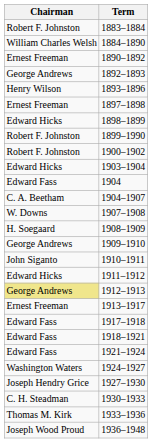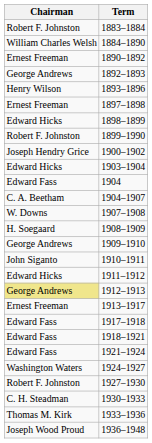 <table class="wikitable">
 <tr>
 <th>Chairman</th>
 <th>Term</th>
 </tr>
 <tr>
 <td>Robert F. Johnston</td>
 <td>1883–1884</td>
 </tr>
 <tr>
 <td>William Charles Welsh</td>
 <td>1884–1890</td>
 </tr>
 <tr>
 <td>Ernest Freeman</td>
 <td>1890–1892</td>
 </tr>
 <tr>
 <td>George Andrews</td>
 <td>1892–1893</td>
 </tr>
 <tr>
 <td>Henry Wilson</td>
 <td>1893–1896</td>
 </tr>
 <tr>
 <td>Ernest Freeman</td>
 <td>1897–1898</td>
 </tr>
 <tr>
 <td>Edward Hicks</td>
 <td>1898–1899</td>
 </tr>
 <tr>
 <td>Robert F. Johnston</td>
 <td>1899–1990</td>
 </tr>
 <tr>
-<td>Robert F. Johnston</td>
+<td>Joseph Hendry Grice</td>
 <td>1900–1902</td>
 </tr>
 <tr>
 <td>Edward Hicks</td>
 <td>1903–1904</td>
 </tr>
 <tr>
 <td>Edward Fass</td>
 <td>1904</td>
 </tr>
 <tr>
 <td>C. A. Beetham</td>
 <td>1904–1907</td>
 </tr>
 <tr>
 <td>W. Downs</td>
 <td>1907–1908</td>
 </tr>
 <tr>
 <td>H. Soegaard</td>
 <td>1908–1909</td>
 </tr>
 <tr>
 <td>George Andrews</td>
 <td>1909–1910</td>
 </tr>
 <tr>
 <td>John Siganto</td>
 <td>1910–1911</td>
 </tr>
 <tr>
 <td>Edward Hicks</td>
 <td>1911–1912</td>
 </tr>
 <tr>
 <td style="background: khaki;">George Andrews</td>
 <td>1912–1913</td>
 </tr>
 <tr>
 <td>Ernest Freeman</td>
 <td>1913–1917</td>
 </tr>
 <tr>
 <td>Edward Fass</td>
 <td>1917–1918</td>
 </tr>
 <tr>
 <td>Edward Fass</td>
 <td>1918–1921</td>
 </tr>
 <tr>
 <td>Edward Fass</td>
 <td>1921–1924</td>
 </tr>
 <tr>
 <td>Washington Waters</td>
 <td>1924–1927</td>
 </tr>
 <tr>
-<td>Joseph Hendry Grice</td>
+<td>Robert F. Johnston</td>
 <td>1927–1930</td>
 </tr>
 <tr>
 <td>C. H. Steadman</td>
 <td>1930–1933</td>
 </tr>
 <tr>
 <td>Thomas M. Kirk</td>
 <td>1933–1936</td>
 </tr>
 <tr>
 <td>Joseph Wood Proud</td>
 <td>1936–1948</td>
 </tr>
 </table>
